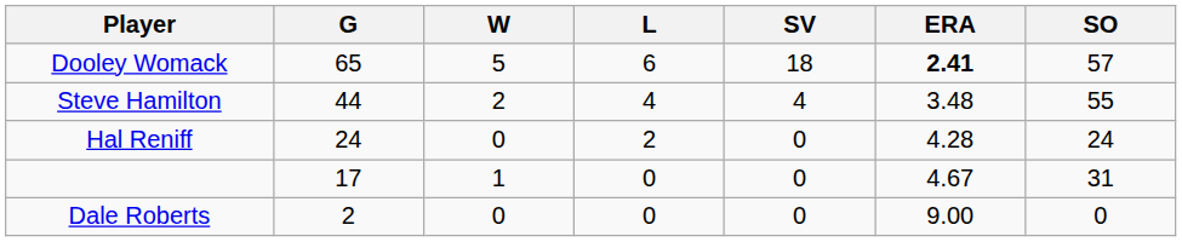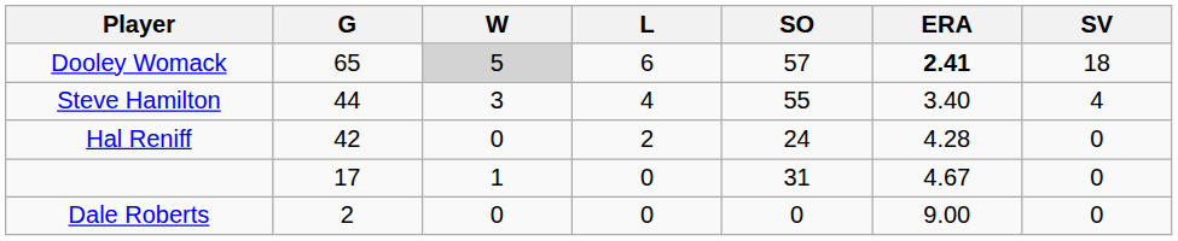 <table class="wikitable sortable">
 <tr>
 <th bgcolor="#DDDDFF" width="16%">Player</th>
 <th bgcolor="#DDDDFF" width="9%">G</th>
 <th bgcolor="#DDDDFF" width="9%">W</th>
 <th bgcolor="#DDDDFF" width="9%">L</th>
+<th bgcolor="#DDDDFF" width="9%">SO</th>
+<th bgcolor="#DDDDFF" width="9%">ERA</th>
 <th bgcolor="#DDDDFF" width="9%">SV</th>
-<th bgcolor="#DDDDFF" width="9%">ERA</th>
-<th bgcolor="#DDDDFF" width="9%">SO</th>
 </tr>
 <tr align="center">
 <td><a href='#'>Dooley Womack</a></td>
 <td>65</td>
-<td>5</td>
+<td style="background: lightgrey;">5</td>
 <td>6</td>
+<td>57</td>
+<td><strong>2.41</strong></td>
 <td>18</td>
-<td><strong>2.41</strong></td>
-<td>57</td>
 </tr>
 <tr align="center">
 <td><a href='#'>Steve Hamilton</a></td>
 <td>44</td>
-<td>2</td>
+<td>3</td>
 <td>4</td>
+<td>55</td>
+<td>3.40</td>
 <td>4</td>
-<td>3.48</td>
-<td>55</td>
 </tr>
 <tr align="center">
 <td><a href='#'>Hal Reniff</a></td>
-<td>24</td>
+<td>42</td>
 <td>0</td>
 <td>2</td>
+<td>24</td>
+<td>4.28</td>
 <td>0</td>
-<td>4.28</td>
-<td>24</td>
 </tr>
 <tr align="center">
 <td></td>
 <td>17</td>
 <td>1</td>
 <td>0</td>
+<td>31</td>
+<td>4.67</td>
 <td>0</td>
-<td>4.67</td>
-<td>31</td>
 </tr>
 <tr align="center">
 <td><a href='#'>Dale Roberts</a></td>
 <td>2</td>
 <td>0</td>
 <td>0</td>
 <td>0</td>
 <td>9.00</td>
 <td>0</td>
 </tr>
 </table>
